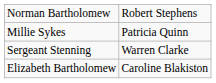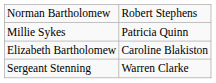 <table class="wikitable">
 <tr>
 <td>Norman Bartholomew</td>
 <td>Robert Stephens</td>
 </tr>
 <tr>
 <td>Millie Sykes</td>
 <td>Patricia Quinn</td>
 </tr>
 <tr>
+<td>Elizabeth Bartholomew</td>
+<td>Caroline Blakiston</td>
+</tr>
+<tr>
 <td>Sergeant Stenning</td>
 <td>Warren Clarke</td>
 </tr>
-<tr>
-<td>Elizabeth Bartholomew</td>
-<td>Caroline Blakiston</td>
-</tr>
 </table>
